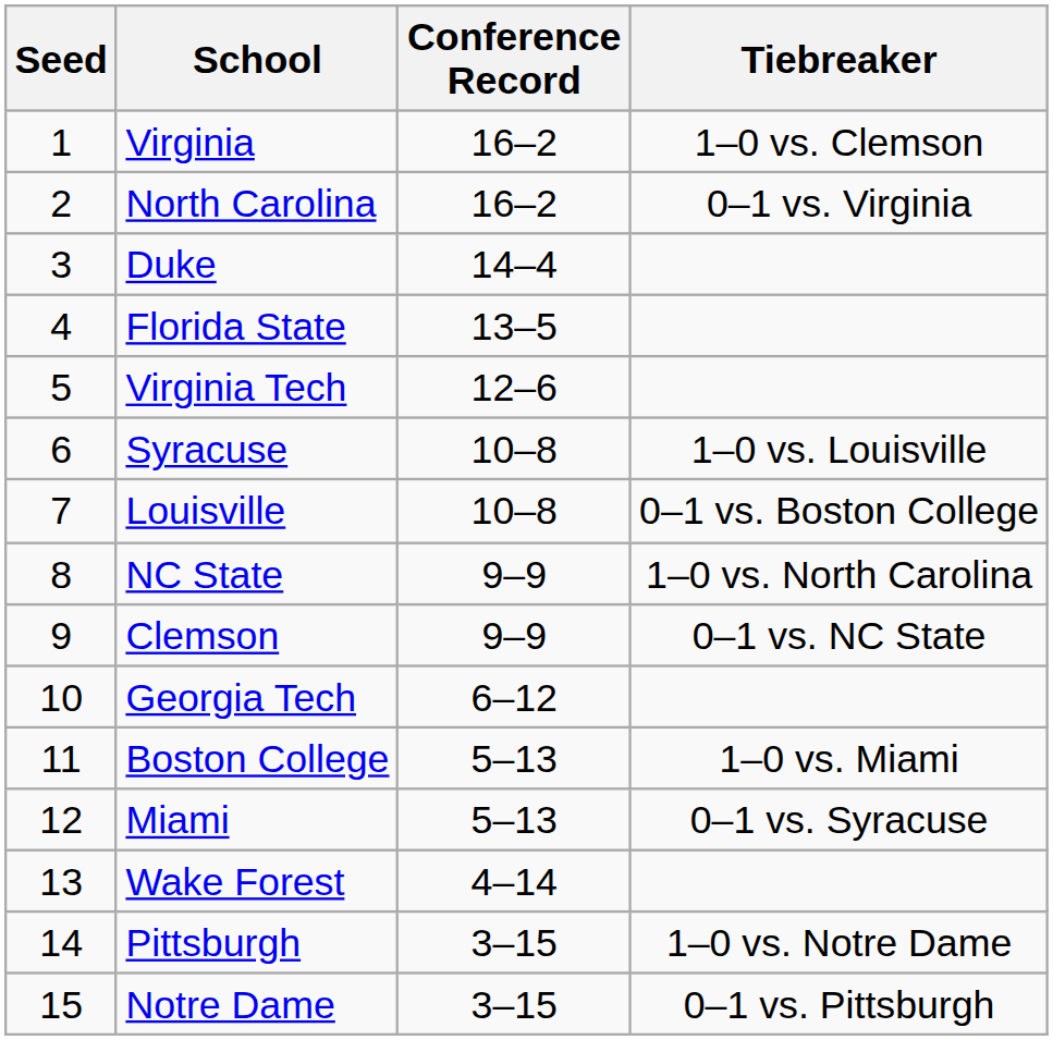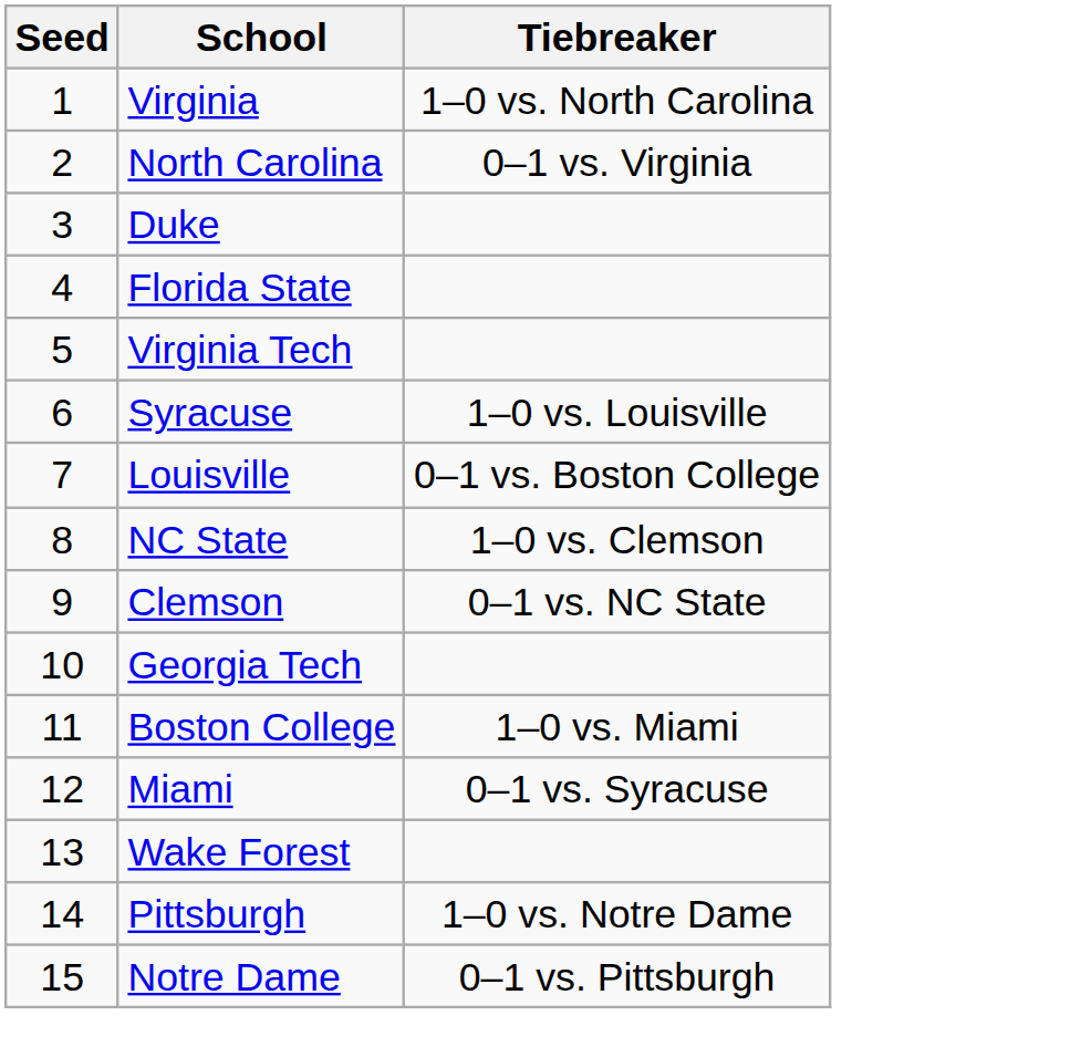 <table class="wikitable" style="white-space:nowrap; font-size:95%; text-align:center">
 <tr>
 <th>Seed</th>
 <th>School</th>
-<th>Conference<br>Record</th>
 <th>Tiebreaker</th>
 </tr>
 <tr>
 <td>1</td>
 <td align=left><a href='#'>Virginia</a></td>
-<td>16–2</td>
-<td>1–0 vs. Clemson</td>
+<td>1–0 vs. North Carolina</td>
 </tr>
 <tr>
 <td>2</td>
 <td align=left><a href='#'>North Carolina</a></td>
-<td>16–2</td>
 <td>0–1 vs. Virginia</td>
 </tr>
 <tr>
 <td>3</td>
 <td align=left><a href='#'>Duke</a></td>
-<td>14–4</td>
 <td></td>
 </tr>
 <tr>
 <td>4</td>
 <td align=left><a href='#'>Florida State</a></td>
-<td>13–5</td>
 <td></td>
 </tr>
 <tr>
 <td>5</td>
 <td align=left><a href='#'>Virginia Tech</a></td>
-<td>12–6</td>
 <td></td>
 </tr>
 <tr>
 <td>6</td>
 <td align=left><a href='#'>Syracuse</a></td>
-<td>10–8</td>
 <td>1–0 vs. Louisville</td>
 </tr>
 <tr>
 <td>7</td>
 <td align=left><a href='#'>Louisville</a></td>
-<td>10–8</td>
 <td>0–1 vs. Boston College</td>
 </tr>
 <tr>
 <td>8</td>
 <td align=left><a href='#'>NC State</a></td>
-<td>9–9</td>
-<td>1–0 vs. North Carolina</td>
+<td>1–0 vs. Clemson</td>
 </tr>
 <tr>
 <td>9</td>
 <td align=left><a href='#'>Clemson</a></td>
-<td>9–9</td>
 <td>0–1 vs. NC State</td>
 </tr>
 <tr>
 <td>10</td>
 <td align=left><a href='#'>Georgia Tech</a></td>
-<td>6–12</td>
 <td></td>
 </tr>
 <tr>
 <td>11</td>
 <td align=left><a href='#'>Boston College</a></td>
-<td>5–13</td>
 <td>1–0 vs. Miami</td>
 </tr>
 <tr>
 <td>12</td>
 <td align=left><a href='#'>Miami</a></td>
-<td>5–13</td>
 <td>0–1 vs. Syracuse</td>
 </tr>
 <tr>
 <td>13</td>
 <td align=left><a href='#'>Wake Forest</a></td>
-<td>4–14</td>
 <td></td>
 </tr>
 <tr>
 <td>14</td>
 <td align=left><a href='#'>Pittsburgh</a></td>
-<td>3–15</td>
 <td>1–0 vs. Notre Dame</td>
 </tr>
 <tr>
 <td>15</td>
 <td align=left><a href='#'>Notre Dame</a></td>
-<td>3–15</td>
 <td>0–1 vs. Pittsburgh</td>
 </tr>
 </table>
